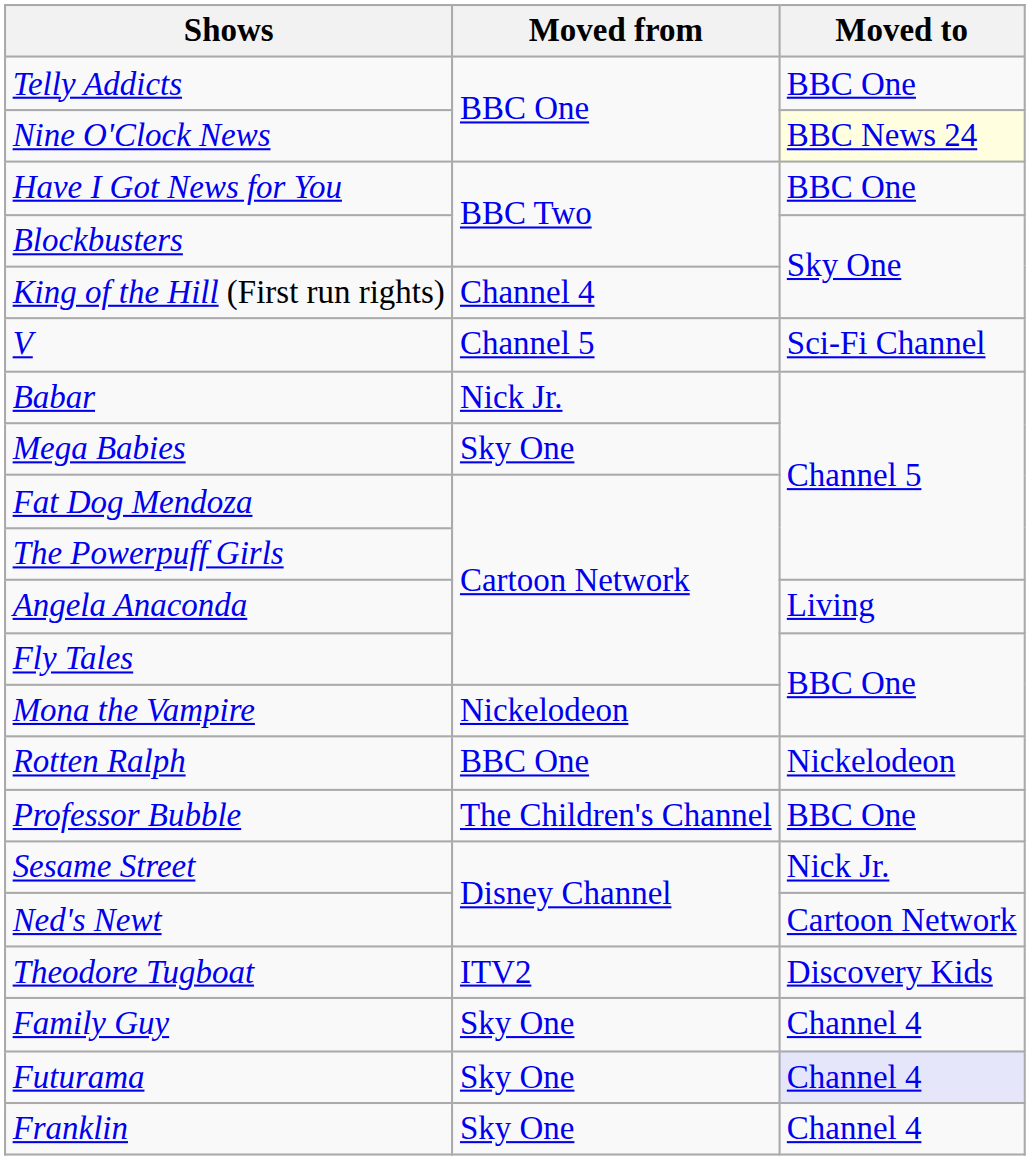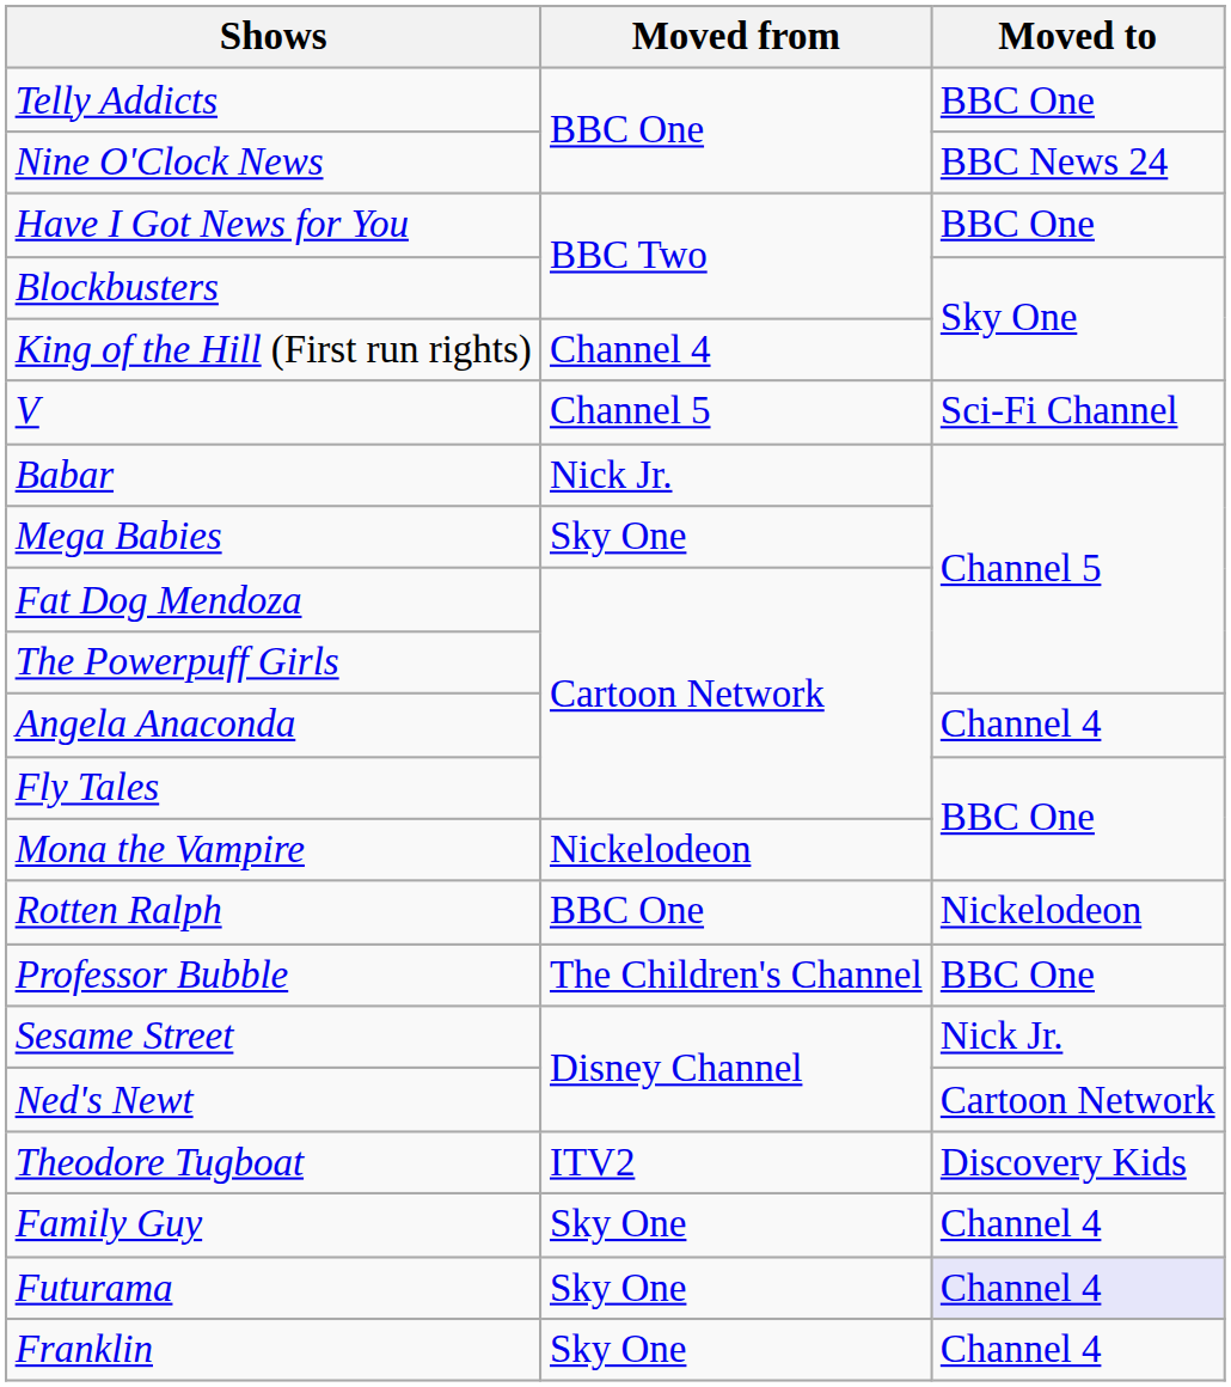 <table class="wikitable">
 <tr>
 <th>Shows</th>
 <th>Moved from</th>
 <th>Moved to</th>
 </tr>
 <tr>
 <td><em><a href='#'>Telly Addicts</a></em></td>
 <td rowspan=2><a href='#'>BBC One</a></td>
 <td><a href='#'>BBC One</a></td>
 </tr>
 <tr>
 <td><em><a href='#'>Nine O'Clock News</a></em></td>
-<td style="background: lightyellow;"><a href='#'>BBC News 24</a></td>
+<td><a href='#'>BBC News 24</a></td>
 </tr>
 <tr>
 <td><em><a href='#'>Have I Got News for You</a></em></td>
 <td rowspan=2><a href='#'>BBC Two</a></td>
 <td><a href='#'>BBC One</a></td>
 </tr>
 <tr>
 <td><em><a href='#'>Blockbusters</a></em></td>
 <td rowspan=2><a href='#'>Sky One</a></td>
 </tr>
 <tr>
 <td><em><a href='#'>King of the Hill</a></em> (First run rights)</td>
 <td><a href='#'>Channel 4</a></td>
 </tr>
 <tr>
 <td><em><a href='#'>V</a></em></td>
 <td><a href='#'>Channel 5</a></td>
 <td><a href='#'>Sci-Fi Channel</a></td>
 </tr>
 <tr>
 <td><em><a href='#'>Babar</a></em></td>
 <td><a href='#'>Nick Jr.</a></td>
 <td rowspan=4><a href='#'>Channel 5</a></td>
 </tr>
 <tr>
 <td><em><a href='#'>Mega Babies</a></em></td>
 <td><a href='#'>Sky One</a></td>
 </tr>
 <tr>
 <td><em><a href='#'>Fat Dog Mendoza</a></em></td>
 <td rowspan=4><a href='#'>Cartoon Network</a></td>
 </tr>
 <tr>
 <td><em><a href='#'>The Powerpuff Girls</a></em></td>
 </tr>
 <tr>
 <td><em><a href='#'>Angela Anaconda</a></em></td>
-<td><a href='#'>Living</a></td>
+<td><a href='#'>Channel 4</a></td>
 </tr>
 <tr>
 <td><em><a href='#'>Fly Tales</a></em></td>
 <td rowspan=2><a href='#'>BBC One</a></td>
 </tr>
 <tr>
 <td><em><a href='#'>Mona the Vampire</a></em></td>
 <td><a href='#'>Nickelodeon</a></td>
 </tr>
 <tr>
 <td><em><a href='#'>Rotten Ralph</a></em></td>
 <td><a href='#'>BBC One</a></td>
 <td><a href='#'>Nickelodeon</a></td>
 </tr>
 <tr>
 <td><em><a href='#'>Professor Bubble</a></em></td>
 <td><a href='#'>The Children's Channel</a></td>
 <td><a href='#'>BBC One</a></td>
 </tr>
 <tr>
 <td><em><a href='#'>Sesame Street</a></em></td>
 <td rowspan=2><a href='#'>Disney Channel</a></td>
 <td><a href='#'>Nick Jr.</a></td>
 </tr>
 <tr>
 <td><em><a href='#'>Ned's Newt</a></em></td>
 <td><a href='#'>Cartoon Network</a></td>
 </tr>
 <tr>
 <td><em><a href='#'>Theodore Tugboat</a></em></td>
 <td><a href='#'>ITV2</a></td>
 <td><a href='#'>Discovery Kids</a></td>
 </tr>
 <tr>
 <td><em><a href='#'>Family Guy</a></em></td>
 <td><a href='#'>Sky One</a></td>
 <td><a href='#'>Channel 4</a></td>
 </tr>
 <tr>
 <td><em><a href='#'>Futurama</a></em></td>
 <td><a href='#'>Sky One</a></td>
 <td style="background: lavender;"><a href='#'>Channel 4</a></td>
 </tr>
 <tr>
 <td><em><a href='#'>Franklin</a></em></td>
 <td><a href='#'>Sky One</a></td>
 <td><a href='#'>Channel 4</a></td>
 </tr>
 </table>
